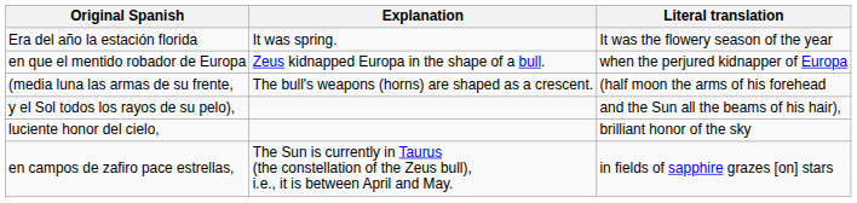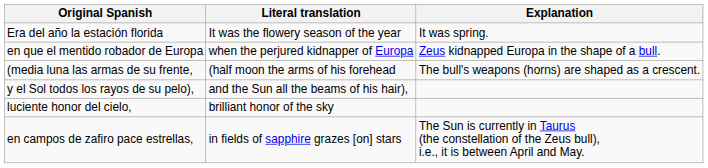 <table class="wikitable">
 <tr>
 <th>Original Spanish</th>
+<th>Literal translation</th>
 <th>Explanation</th>
-<th>Literal translation</th>
 </tr>
 <tr>
 <td>Era del año la estación florida</td>
+<td>It was the flowery season of the year</td>
 <td>It was spring.</td>
-<td>It was the flowery season of the year</td>
 </tr>
 <tr>
 <td>en que el mentido robador de Europa</td>
+<td>when the perjured kidnapper of <a href='#'>Europa</a></td>
 <td><a href='#'>Zeus</a> kidnapped Europa in the shape of a <a href='#'>bull</a>.</td>
-<td>when the perjured kidnapper of <a href='#'>Europa</a></td>
 </tr>
 <tr>
 <td>(media luna las armas de su frente,</td>
+<td>(half moon the arms of his forehead</td>
 <td>The bull's weapons (horns) are shaped as a crescent.</td>
-<td>(half moon the arms of his forehead</td>
 </tr>
 <tr>
 <td>y el Sol todos los rayos de su pelo),</td>
+<td>and the Sun all the beams of his hair),</td>
 <td></td>
-<td>and the Sun all the beams of his hair),</td>
 </tr>
 <tr>
 <td>luciente honor del cielo,</td>
+<td>brilliant honor of the sky</td>
 <td></td>
-<td>brilliant honor of the sky</td>
 </tr>
 <tr>
 <td>en campos de zafiro pace estrellas,</td>
+<td>in fields of <a href='#'>sapphire</a> grazes [on] stars</td>
 <td>The Sun is currently in <a href='#'>Taurus</a><br>(the constellation of the Zeus bull),<br>i.e., it is between April and May.</td>
-<td>in fields of <a href='#'>sapphire</a> grazes [on] stars</td>
 </tr>
 </table>
